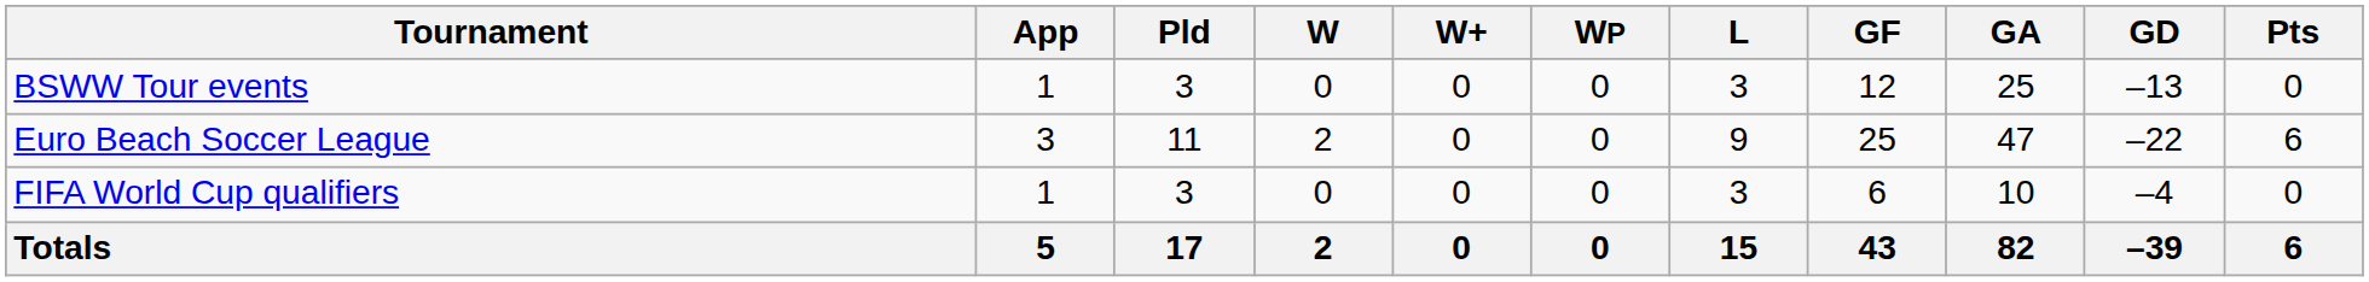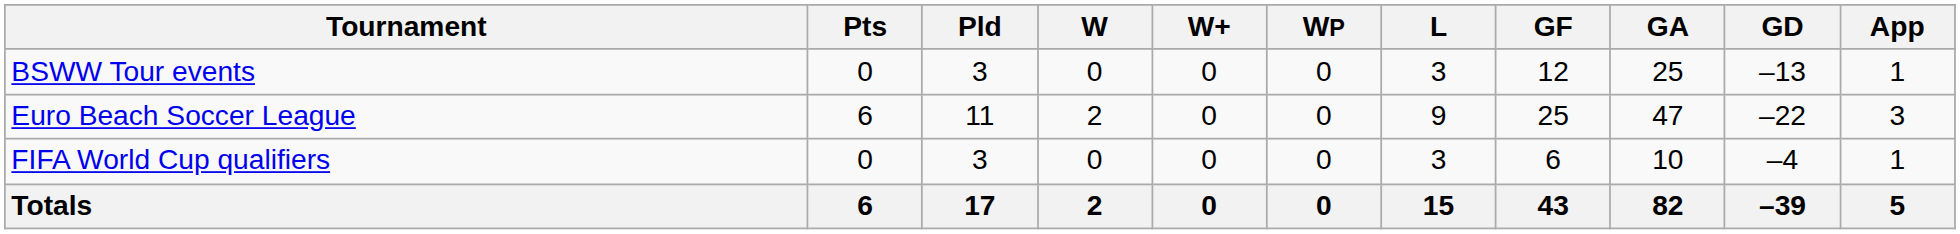 <table class="wikitable sortable" width=70% style="text-align:center">
 <tr>
 <th width=35%>Tournament</th>
-<th width=5%>App</th>
+<th width=5%>Pts</th>
 <th width=5%>Pld</th>
 <th width=5%>W</th>
 <th width=5%>W+</th>
 <th width=5%>W<small>P</small></th>
 <th width=5%>L</th>
 <th width=5%>GF</th>
 <th width=5%>GA</th>
 <th width=5%>GD</th>
-<th width=5%>Pts</th>
+<th width=5%>App</th>
 </tr>
 <tr>
 <td style="text-align:left;"><a href='#'>BSWW Tour events</a></td>
-<td>1</td>
+<td>0</td>
 <td>3</td>
 <td>0</td>
 <td>0</td>
 <td>0</td>
 <td>3</td>
 <td>12</td>
 <td>25</td>
 <td>–13</td>
-<td>0</td>
+<td>1</td>
 </tr>
 <tr>
 <td style="text-align:left;"><a href='#'>Euro Beach Soccer League</a></td>
-<td>3</td>
+<td>6</td>
 <td>11</td>
 <td>2</td>
 <td>0</td>
 <td>0</td>
 <td>9</td>
 <td>25</td>
 <td>47</td>
 <td>–22</td>
-<td>6</td>
+<td>3</td>
 </tr>
 <tr>
 <td style="text-align:left;"><a href='#'>FIFA World Cup qualifiers</a></td>
-<td>1</td>
+<td>0</td>
 <td>3</td>
 <td>0</td>
 <td>0</td>
 <td>0</td>
 <td>3</td>
 <td>6</td>
 <td>10</td>
 <td>–4</td>
-<td>0</td>
+<td>1</td>
 </tr>
 <tr>
 <th style="text-align:left;"><strong>Totals</strong></th>
-<th>5</th>
+<th>6</th>
 <th>17</th>
 <th>2</th>
 <th>0</th>
 <th>0</th>
 <th>15</th>
 <th>43</th>
 <th>82</th>
 <th>–39</th>
-<th>6</th>
+<th>5</th>
 </tr>
 </table>
